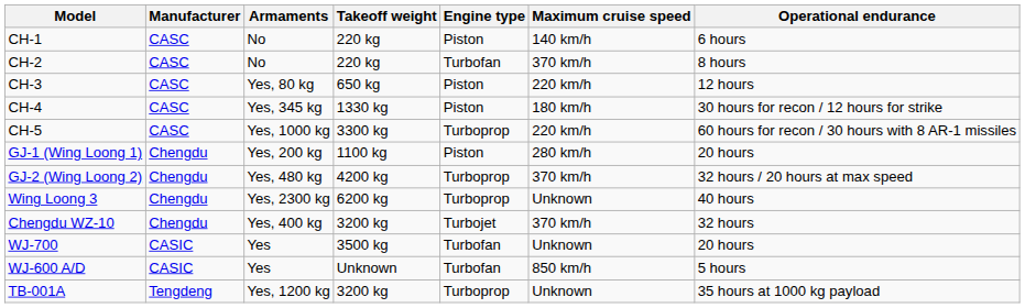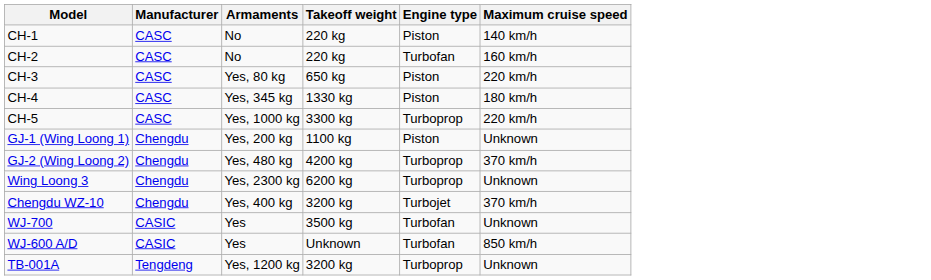 <table class="wikitable sortable">
 <tr>
 <th>Model</th>
 <th>Manufacturer</th>
 <th>Armaments</th>
 <th>Takeoff weight</th>
 <th>Engine type</th>
 <th>Maximum cruise speed</th>
-<th>Operational endurance</th>
 </tr>
 <tr>
 <td>CH-1</td>
 <td><a href='#'>CASC</a></td>
 <td>No</td>
 <td>220 kg</td>
 <td>Piston</td>
 <td>140 km/h</td>
-<td>6 hours</td>
 </tr>
 <tr>
 <td>CH-2</td>
 <td><a href='#'>CASC</a></td>
 <td>No</td>
 <td>220 kg</td>
 <td>Turbofan</td>
-<td>370 km/h</td>
-<td>8 hours</td>
+<td>160 km/h</td>
 </tr>
 <tr>
 <td>CH-3</td>
 <td><a href='#'>CASC</a></td>
 <td>Yes, 80 kg</td>
 <td>650 kg</td>
 <td>Piston</td>
 <td>220 km/h</td>
-<td>12 hours</td>
 </tr>
 <tr>
 <td>CH-4</td>
 <td><a href='#'>CASC</a></td>
 <td>Yes, 345 kg</td>
 <td>1330 kg</td>
 <td>Piston</td>
 <td>180 km/h</td>
-<td>30 hours for recon / 12 hours for strike</td>
 </tr>
 <tr>
 <td>CH-5</td>
 <td><a href='#'>CASC</a></td>
 <td>Yes, 1000 kg</td>
 <td>3300 kg</td>
 <td>Turboprop</td>
 <td>220 km/h</td>
-<td>60 hours for recon / 30 hours with 8 AR-1 missiles</td>
 </tr>
 <tr>
 <td><a href='#'>GJ-1 (Wing Loong 1)</a></td>
 <td><a href='#'>Chengdu</a></td>
 <td>Yes, 200 kg</td>
 <td>1100 kg</td>
 <td>Piston</td>
-<td>280 km/h</td>
-<td>20 hours</td>
+<td>Unknown</td>
 </tr>
 <tr>
 <td><a href='#'>GJ-2 (Wing Loong 2)</a></td>
 <td><a href='#'>Chengdu</a></td>
 <td>Yes, 480 kg</td>
 <td>4200 kg</td>
 <td>Turboprop</td>
 <td>370 km/h</td>
-<td>32 hours / 20 hours at max speed</td>
 </tr>
 <tr>
 <td><a href='#'>Wing Loong 3</a></td>
 <td><a href='#'>Chengdu</a></td>
 <td>Yes, 2300 kg</td>
 <td>6200 kg</td>
 <td>Turboprop</td>
 <td>Unknown</td>
-<td>40 hours</td>
 </tr>
 <tr>
 <td><a href='#'>Chengdu WZ-10</a></td>
 <td><a href='#'>Chengdu</a></td>
 <td>Yes, 400 kg</td>
 <td>3200 kg</td>
 <td>Turbojet</td>
 <td>370 km/h</td>
-<td>32 hours</td>
 </tr>
 <tr>
 <td><a href='#'>WJ-700</a></td>
 <td><a href='#'>CASIC</a></td>
 <td>Yes</td>
 <td>3500 kg</td>
 <td>Turbofan</td>
 <td>Unknown</td>
-<td>20 hours</td>
 </tr>
 <tr>
 <td><a href='#'>WJ-600 A/D</a></td>
 <td><a href='#'>CASIC</a></td>
 <td>Yes</td>
 <td>Unknown</td>
 <td>Turbofan</td>
 <td>850 km/h</td>
-<td>5 hours</td>
 </tr>
 <tr>
 <td><a href='#'>TB-001A</a></td>
 <td><a href='#'>Tengdeng</a></td>
 <td>Yes, 1200 kg</td>
 <td>3200 kg</td>
 <td>Turboprop</td>
 <td>Unknown</td>
-<td>35 hours at 1000 kg payload</td>
 </tr>
 </table>
